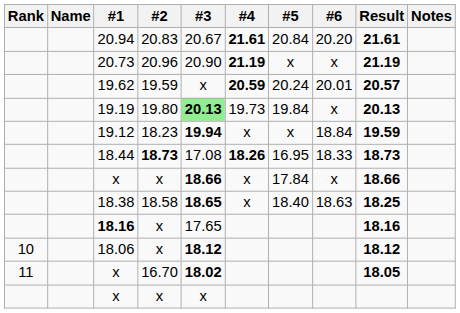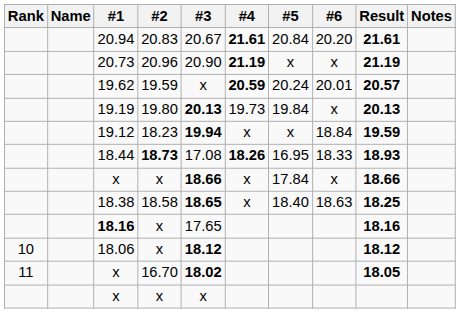 <table class="wikitable sortable" style="text-align:center">
 <tr>
 <th>Rank</th>
 <th>Name</th>
 <th>#1</th>
 <th>#2</th>
 <th>#3</th>
 <th>#4</th>
 <th>#5</th>
 <th>#6</th>
 <th>Result</th>
 <th>Notes</th>
 </tr>
 <tr>
 <td></td>
 <td align=left></td>
 <td>20.94</td>
 <td>20.83</td>
 <td>20.67</td>
 <td><strong>21.61</strong></td>
 <td>20.84</td>
 <td>20.20</td>
 <td><strong>21.61</strong></td>
 <td><strong></strong></td>
 </tr>
 <tr>
 <td></td>
 <td align=left></td>
 <td>20.73</td>
 <td>20.96</td>
 <td>20.90</td>
 <td><strong>21.19</strong></td>
 <td>x</td>
 <td>x</td>
 <td><strong>21.19</strong></td>
 <td></td>
 </tr>
 <tr>
 <td></td>
 <td align=left></td>
 <td>19.62</td>
 <td>19.59</td>
 <td>x</td>
 <td><strong>20.59</strong></td>
 <td>20.24</td>
 <td>20.01</td>
 <td><strong>20.57</strong></td>
 <td></td>
 </tr>
 <tr>
 <td></td>
 <td align=left></td>
 <td>19.19</td>
 <td>19.80</td>
-<td style="background: lightgreen;"><strong>20.13</strong></td>
+<td><strong>20.13</strong></td>
 <td>19.73</td>
 <td>19.84</td>
 <td>x</td>
 <td><strong>20.13</strong></td>
 <td></td>
 </tr>
 <tr>
 <td></td>
 <td align=left></td>
 <td>19.12</td>
 <td>18.23</td>
 <td><strong>19.94</strong></td>
 <td>x</td>
 <td>x</td>
 <td>18.84</td>
 <td><strong>19.59</strong></td>
 <td></td>
 </tr>
 <tr>
 <td></td>
 <td align=left></td>
 <td>18.44</td>
 <td><strong>18.73</strong></td>
 <td>17.08</td>
 <td><strong>18.26</strong></td>
 <td>16.95</td>
 <td>18.33</td>
-<td><strong>18.73</strong></td>
+<td><strong>18.93</strong></td>
 <td></td>
 </tr>
 <tr>
 <td></td>
 <td align=left></td>
 <td>x</td>
 <td>x</td>
 <td><strong>18.66</strong></td>
 <td>x</td>
 <td>17.84</td>
 <td>x</td>
 <td><strong>18.66</strong></td>
 <td></td>
 </tr>
 <tr>
 <td></td>
 <td align=left></td>
 <td>18.38</td>
 <td>18.58</td>
 <td><strong>18.65</strong></td>
 <td>x</td>
 <td>18.40</td>
 <td>18.63</td>
 <td><strong>18.25</strong></td>
 <td></td>
 </tr>
 <tr>
 <td></td>
 <td align=left></td>
 <td><strong>18.16</strong></td>
 <td>x</td>
 <td>17.65</td>
 <td></td>
 <td></td>
 <td></td>
 <td><strong>18.16</strong></td>
 <td></td>
 </tr>
 <tr>
 <td>10</td>
 <td align=left></td>
 <td>18.06</td>
 <td>x</td>
 <td><strong>18.12</strong></td>
 <td></td>
 <td></td>
 <td></td>
 <td><strong>18.12</strong></td>
 <td></td>
 </tr>
 <tr>
 <td>11</td>
 <td align=left></td>
 <td>x</td>
 <td>16.70</td>
 <td><strong>18.02</strong></td>
 <td></td>
 <td></td>
 <td></td>
 <td><strong>18.05</strong></td>
 <td></td>
 </tr>
 <tr>
 <td></td>
 <td align=left></td>
 <td>x</td>
 <td>x</td>
 <td>x</td>
 <td></td>
 <td></td>
 <td></td>
 <td><strong></strong></td>
 <td></td>
 </tr>
 </table>
